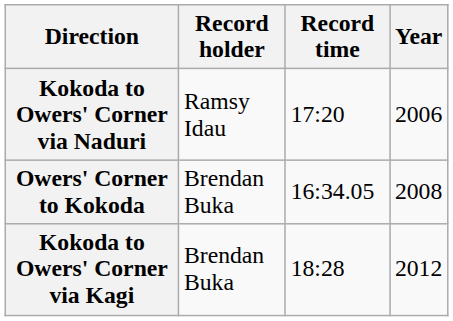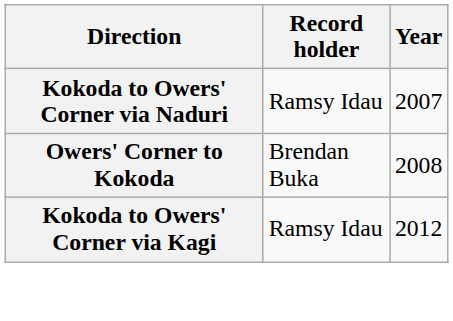 <table class="wikitable" style="text-align:left; float:right; width:300px; margin: 0 0 1em 1em;">
 <tr>
 <th>Direction</th>
 <th>Record holder</th>
-<th>Record time</th>
 <th>Year</th>
 </tr>
 <tr>
 <th>Kokoda to Owers' Corner via Naduri</th>
 <td>Ramsy Idau</td>
-<td>17:20</td>
-<td>2006</td>
+<td>2007</td>
 </tr>
 <tr>
 <th>Owers' Corner to Kokoda</th>
 <td>Brendan Buka</td>
-<td>16:34.05</td>
 <td>2008</td>
 </tr>
 <tr>
 <th>Kokoda to Owers' Corner via Kagi</th>
-<td>Brendan Buka</td>
-<td>18:28</td>
+<td>Ramsy Idau</td>
 <td>2012</td>
 </tr>
 </table>
